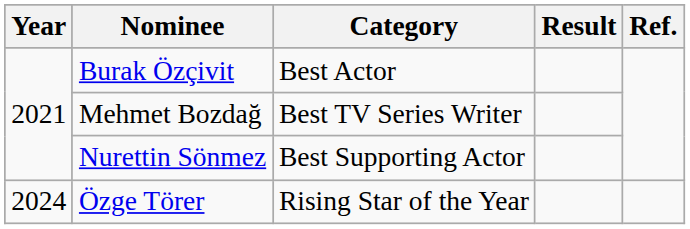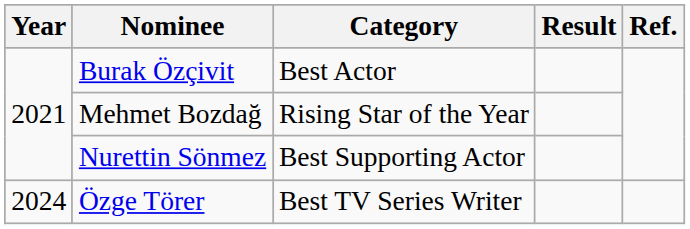 <table class="wikitable">
 <tr>
 <th>Year</th>
 <th>Nominee</th>
 <th>Category</th>
 <th>Result</th>
 <th>Ref.</th>
 </tr>
 <tr>
 <td rowspan="3">2021</td>
 <td><a href='#'>Burak Özçivit</a></td>
 <td Best Actor>Best Actor</td>
 <td></td>
 <td rowspan="3"></td>
 </tr>
 <tr>
 <td>Mehmet Bozdağ</td>
-<td>Best TV Series Writer</td>
+<td>Rising Star of the Year</td>
 <td></td>
 </tr>
 <tr>
 <td><a href='#'>Nurettin Sönmez</a></td>
 <td>Best Supporting Actor</td>
 <td></td>
 </tr>
 <tr>
 <td rowspan="3">2024</td>
 <td><a href='#'>Özge Törer</a></td>
-<td>Rising Star of the Year</td>
+<td>Best TV Series Writer</td>
 <td></td>
 </tr>
 </table>
